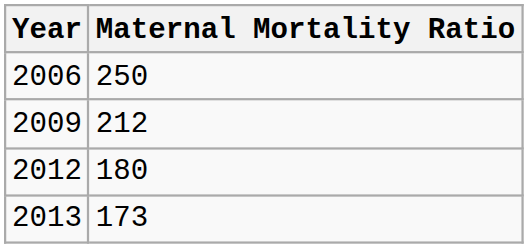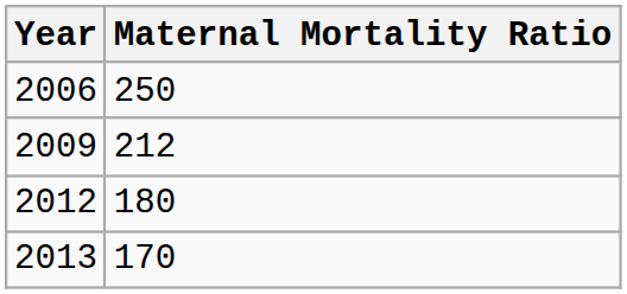 <table class="wikitable">
 <tr>
 <th>Year</th>
 <th>Maternal Mortality Ratio</th>
 </tr>
 <tr>
 <td>2006</td>
 <td>250</td>
 </tr>
 <tr>
 <td>2009</td>
 <td>212</td>
 </tr>
 <tr>
 <td>2012</td>
 <td>180</td>
 </tr>
 <tr>
 <td>2013</td>
-<td>173</td>
+<td>170</td>
 </tr>
 </table>
